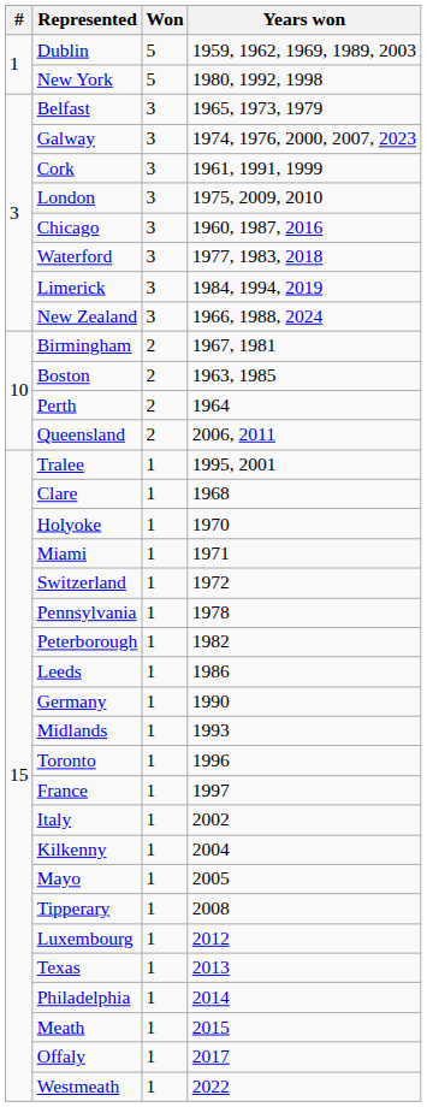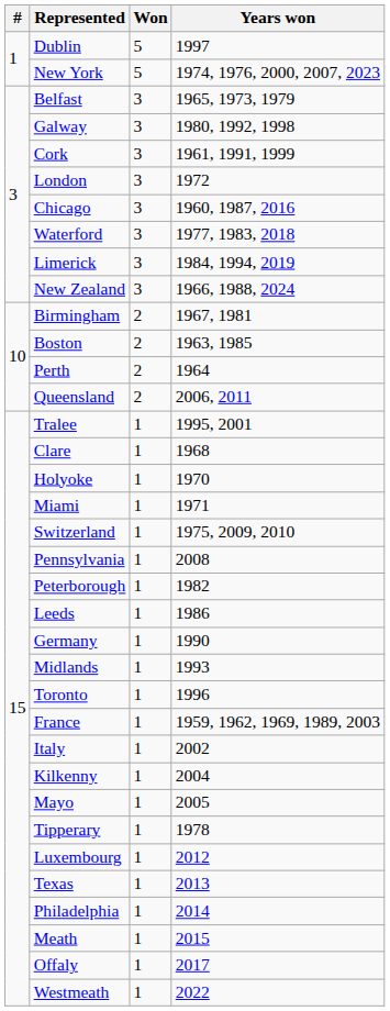 <table class="wikitable sortable">
 <tr>
 <th>#</th>
 <th>Represented</th>
 <th>Won</th>
 <th>Years won</th>
 </tr>
 <tr>
 <td rowspan="2">1</td>
 <td><a href='#'>Dublin</a></td>
 <td>5</td>
-<td>1959, 1962, 1969, 1989, 2003</td>
+<td>1997</td>
 </tr>
 <tr>
 <td><a href='#'>New York</a></td>
 <td>5</td>
-<td>1980, 1992, 1998</td>
+<td>1974, 1976, 2000, 2007, <a href='#'>2023</a></td>
 </tr>
 <tr>
 <td rowspan="8">3</td>
 <td><a href='#'>Belfast</a></td>
 <td>3</td>
 <td>1965, 1973, 1979</td>
 </tr>
 <tr>
 <td><a href='#'>Galway</a></td>
 <td>3</td>
-<td>1974, 1976, 2000, 2007, <a href='#'>2023</a></td>
+<td>1980, 1992, 1998</td>
 </tr>
 <tr>
 <td><a href='#'>Cork</a></td>
 <td>3</td>
 <td>1961, 1991, 1999</td>
 </tr>
 <tr>
 <td><a href='#'>London</a></td>
 <td>3</td>
-<td>1975, 2009, 2010</td>
+<td>1972</td>
 </tr>
 <tr>
 <td><a href='#'>Chicago</a></td>
 <td>3</td>
 <td>1960, 1987, <a href='#'>2016</a></td>
 </tr>
 <tr>
 <td><a href='#'>Waterford</a></td>
 <td>3</td>
 <td>1977, 1983, <a href='#'>2018</a></td>
 </tr>
 <tr>
 <td><a href='#'>Limerick</a></td>
 <td>3</td>
 <td>1984, 1994, <a href='#'>2019</a></td>
 </tr>
 <tr>
 <td><a href='#'>New Zealand</a></td>
 <td>3</td>
 <td>1966, 1988, <a href='#'>2024</a></td>
 </tr>
 <tr>
 <td rowspan="4">10</td>
 <td><a href='#'>Birmingham</a></td>
 <td>2</td>
 <td>1967, 1981</td>
 </tr>
 <tr>
 <td><a href='#'>Boston</a></td>
 <td>2</td>
 <td>1963, 1985</td>
 </tr>
 <tr>
 <td><a href='#'>Perth</a></td>
 <td>2</td>
 <td>1964</td>
 </tr>
 <tr>
 <td><a href='#'>Queensland</a></td>
 <td>2</td>
 <td>2006, <a href='#'>2011</a></td>
 </tr>
 <tr>
 <td rowspan="22">15</td>
 <td><a href='#'>Tralee</a></td>
 <td>1</td>
 <td>1995, 2001</td>
 </tr>
 <tr>
 <td><a href='#'>Clare</a></td>
 <td>1</td>
 <td>1968</td>
 </tr>
 <tr>
 <td><a href='#'>Holyoke</a></td>
 <td>1</td>
 <td>1970</td>
 </tr>
 <tr>
 <td><a href='#'>Miami</a></td>
 <td>1</td>
 <td>1971</td>
 </tr>
 <tr>
 <td><a href='#'>Switzerland</a></td>
 <td>1</td>
-<td>1972</td>
+<td>1975, 2009, 2010</td>
 </tr>
 <tr>
 <td><a href='#'>Pennsylvania</a></td>
 <td>1</td>
-<td>1978</td>
+<td>2008</td>
 </tr>
 <tr>
 <td><a href='#'>Peterborough</a></td>
 <td>1</td>
 <td>1982</td>
 </tr>
 <tr>
 <td><a href='#'>Leeds</a></td>
 <td>1</td>
 <td>1986</td>
 </tr>
 <tr>
 <td><a href='#'>Germany</a></td>
 <td>1</td>
 <td>1990</td>
 </tr>
 <tr>
 <td><a href='#'>Midlands</a></td>
 <td>1</td>
 <td>1993</td>
 </tr>
 <tr>
 <td><a href='#'>Toronto</a></td>
 <td>1</td>
 <td>1996</td>
 </tr>
 <tr>
 <td><a href='#'>France</a></td>
 <td>1</td>
-<td>1997</td>
+<td>1959, 1962, 1969, 1989, 2003</td>
 </tr>
 <tr>
 <td><a href='#'>Italy</a></td>
 <td>1</td>
 <td>2002</td>
 </tr>
 <tr>
 <td><a href='#'>Kilkenny</a></td>
 <td>1</td>
 <td>2004</td>
 </tr>
 <tr>
 <td><a href='#'>Mayo</a></td>
 <td>1</td>
 <td>2005</td>
 </tr>
 <tr>
 <td><a href='#'>Tipperary</a></td>
 <td>1</td>
-<td>2008</td>
+<td>1978</td>
 </tr>
 <tr>
 <td><a href='#'>Luxembourg</a></td>
 <td>1</td>
 <td><a href='#'>2012</a></td>
 </tr>
 <tr>
 <td><a href='#'>Texas</a></td>
 <td>1</td>
 <td><a href='#'>2013</a></td>
 </tr>
 <tr>
 <td><a href='#'>Philadelphia</a></td>
 <td>1</td>
 <td><a href='#'>2014</a></td>
 </tr>
 <tr>
 <td><a href='#'>Meath</a></td>
 <td>1</td>
 <td><a href='#'>2015</a></td>
 </tr>
 <tr>
 <td><a href='#'>Offaly</a></td>
 <td>1</td>
 <td><a href='#'>2017</a></td>
 </tr>
 <tr>
 <td><a href='#'>Westmeath</a></td>
 <td>1</td>
 <td><a href='#'>2022</a></td>
 </tr>
 </table>
